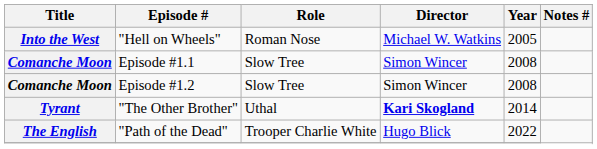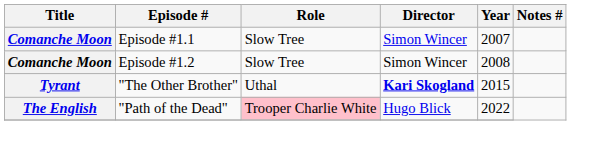 <table class="wikitable plainrowheaders sortable">
 <tr>
 <th scope="col">Title</th>
 <th scope="col" class="unsortable">Episode #</th>
 <th scope="col">Role</th>
 <th scope="col">Director</th>
 <th scope="col">Year</th>
 <th scope="col" class="unsortable">Notes #</th>
 </tr>
 <tr>
-<th scope="row"><em><a href='#'>Into the West</a></em></th>
-<td>"Hell on Wheels"</td>
-<td>Roman Nose</td>
-<td><a href='#'>Michael W. Watkins</a></td>
-<td>2005</td>
-<td></td>
-</tr>
-<tr>
 <th scope="row"><em><a href='#'>Comanche Moon</a></em></th>
 <td>Episode #1.1</td>
 <td>Slow Tree</td>
 <td><a href='#'>Simon Wincer</a></td>
-<td>2008</td>
+<td>2007</td>
 <td></td>
 </tr>
 <tr>
 <th scope="row"><em>Comanche Moon</em></th>
 <td>Episode #1.2</td>
 <td>Slow Tree</td>
 <td>Simon Wincer</td>
 <td>2008</td>
 <td></td>
 </tr>
 <tr>
 <th scope="row"><em><a href='#'>Tyrant</a></em></th>
 <td>"The Other Brother"</td>
 <td>Uthal</td>
 <td><strong><a href='#'>Kari Skogland</a></strong></td>
-<td>2014</td>
+<td>2015</td>
 <td></td>
 </tr>
 <tr>
 <th scope="row"><em><a href='#'>The English</a></em></th>
 <td>"Path of the Dead"</td>
-<td>Trooper Charlie White</td>
+<td style="background: pink;">Trooper Charlie White</td>
 <td><a href='#'>Hugo Blick</a></td>
 <td>2022</td>
 </tr>
 <tr>
 </tr>
 </table>
